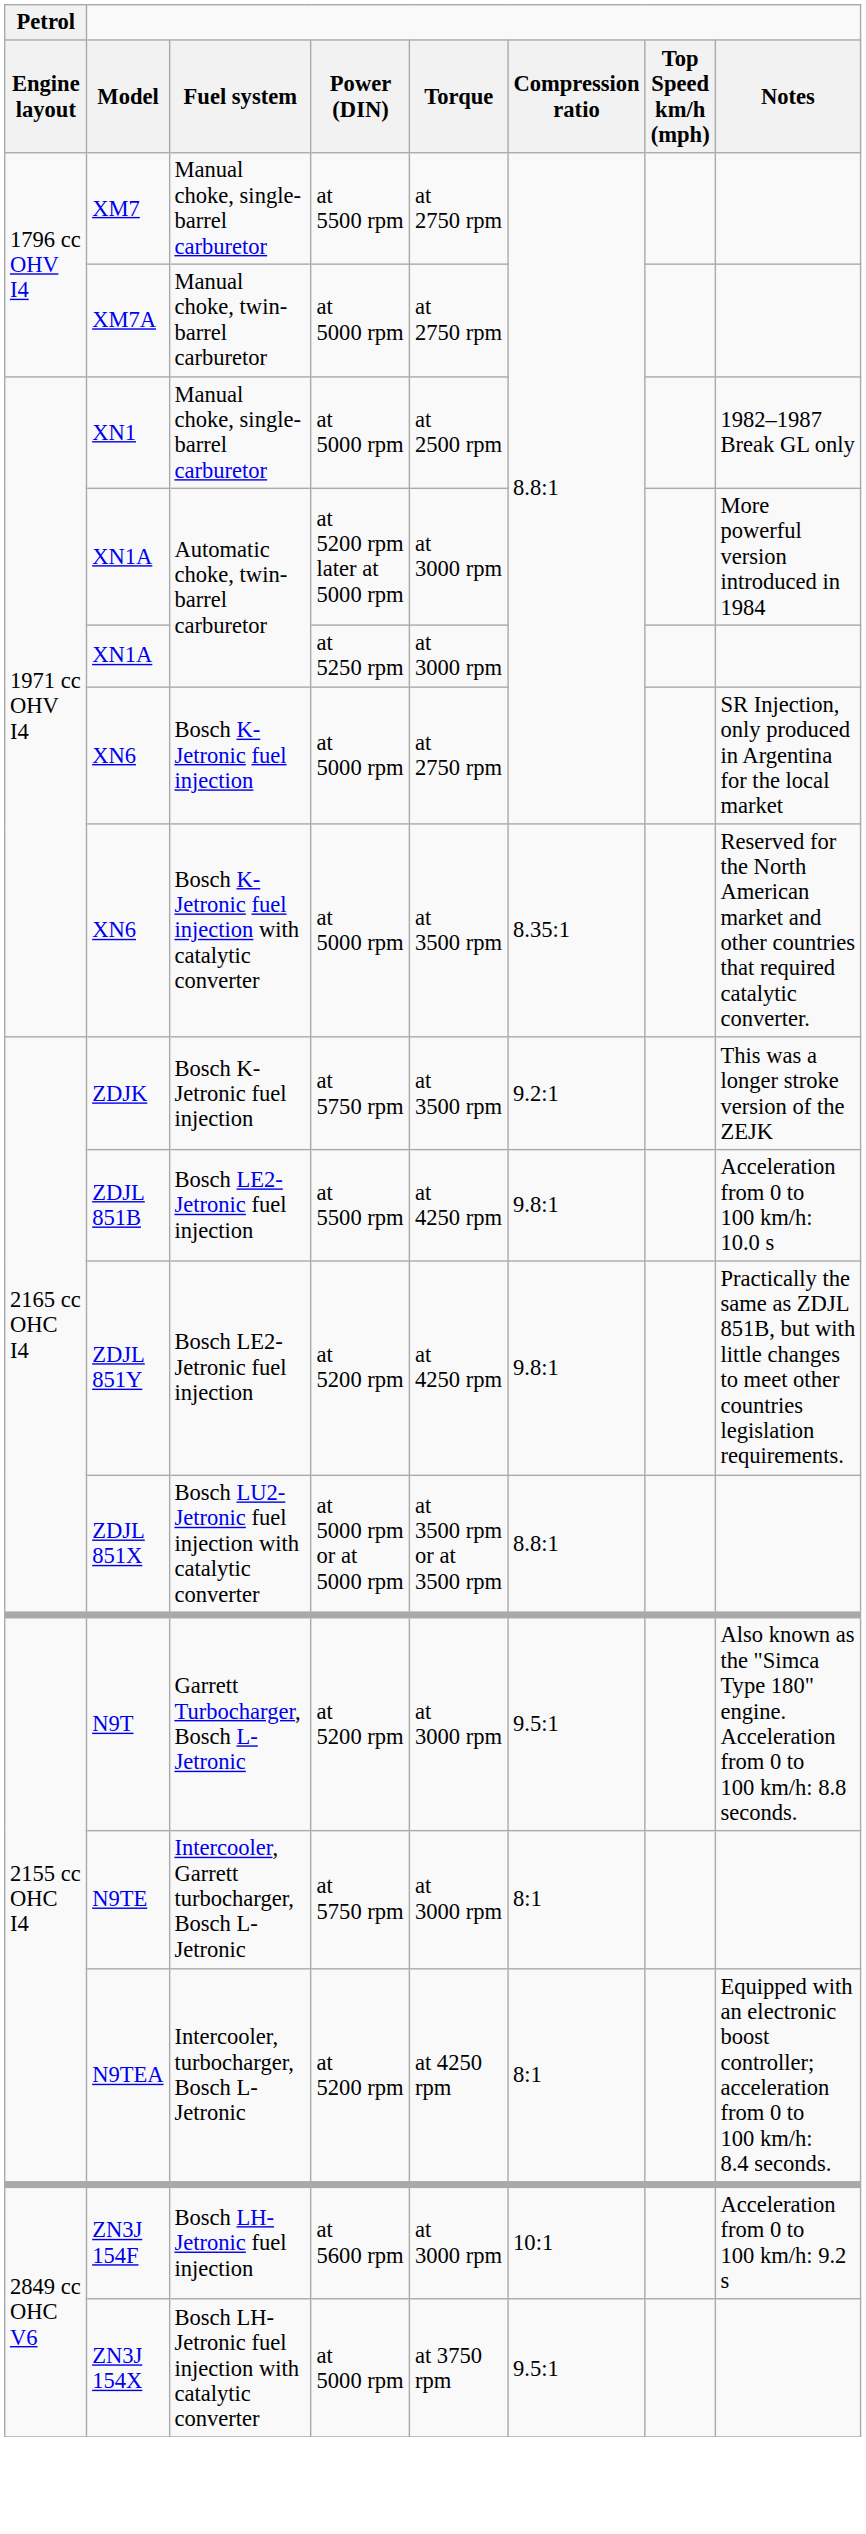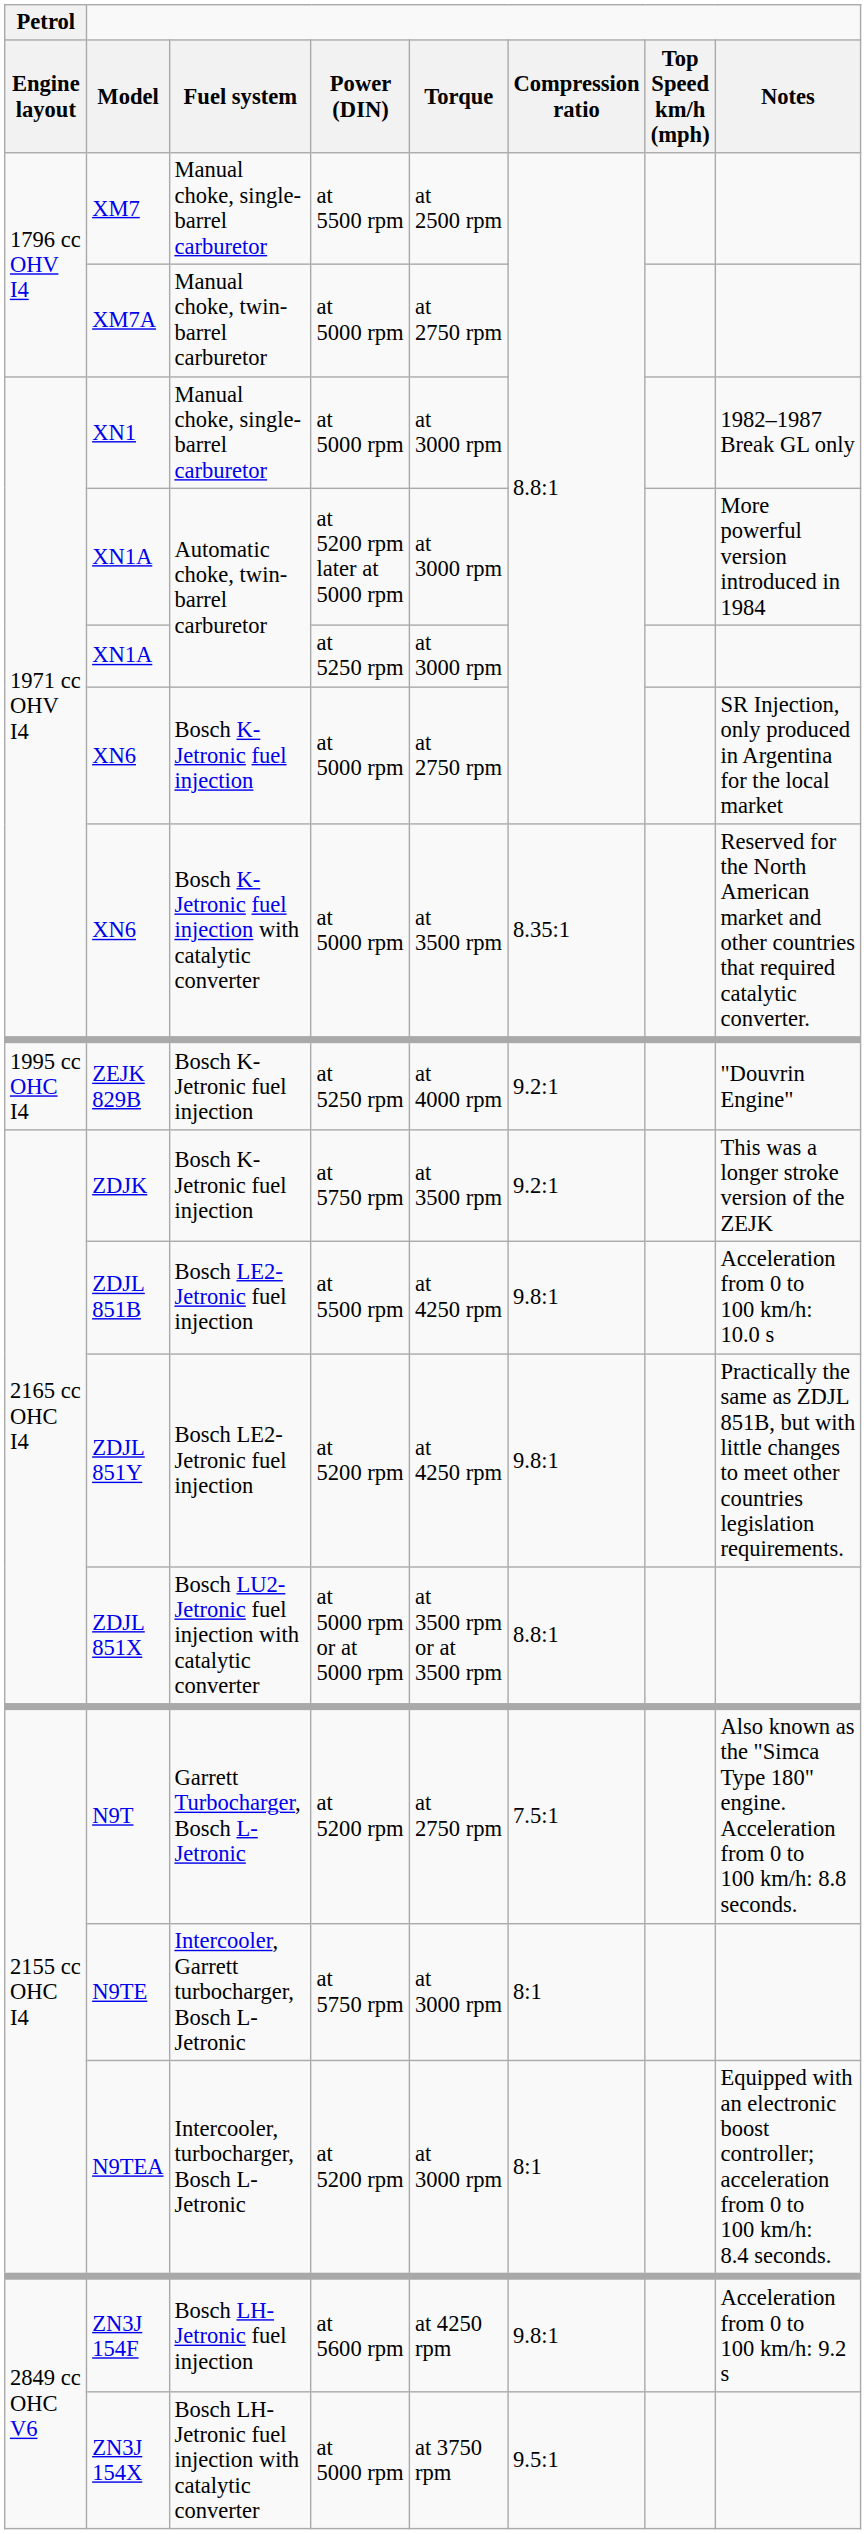 <table class="wikitable collapsible collapsed">
 <tr>
 <th>Petrol</th>
 </tr>
 <tr>
 <th>Engine layout</th>
 <th>Model</th>
 <th>Fuel system</th>
 <th>Power (DIN)</th>
 <th>Torque</th>
 <th>Compression ratio</th>
 <th>Top Speed<br>km/h (mph)</th>
 <th>Notes</th>
 </tr>
 <tr>
 <td rowspan="2">1796 cc<br><a href='#'>OHV</a> <a href='#'>I4</a></td>
 <td><a href='#'>XM7</a></td>
 <td>Manual choke, single-barrel <a href='#'>carburetor</a></td>
 <td> at 5500 rpm</td>
-<td> at 2750 rpm</td>
+<td> at 2500 rpm</td>
 <td rowspan="6">8.8:1</td>
 <td></td>
 <td></td>
 </tr>
 <tr>
 <td><a href='#'>XM7A</a></td>
 <td>Manual choke, twin-barrel carburetor</td>
 <td> at 5000 rpm</td>
 <td> at 2750 rpm</td>
 <td></td>
 <td></td>
 </tr>
 <tr>
 <td rowspan="5">1971 cc<br>OHV I4</td>
 <td><a href='#'>XN1</a></td>
 <td>Manual choke, single-barrel <a href='#'>carburetor</a></td>
 <td> at 5000 rpm</td>
-<td> at 2500 rpm</td>
+<td> at 3000 rpm</td>
 <td><em></em></td>
 <td>1982–1987 Break GL only</td>
 </tr>
 <tr>
 <td><a href='#'>XN1A</a></td>
 <td rowspan="2">Automatic choke, twin-barrel carburetor</td>
 <td> at 5200 rpm<br>later  at 5000 rpm</td>
 <td> at 3000 rpm</td>
 <td></td>
 <td>More powerful version introduced in 1984</td>
 </tr>
 <tr>
 <td><a href='#'>XN1A</a></td>
 <td> at 5250 rpm</td>
 <td> at 3000 rpm</td>
 <td></td>
 <td></td>
 </tr>
 <tr>
 <td><a href='#'>XN6</a></td>
 <td>Bosch <a href='#'>K-Jetronic</a> <a href='#'>fuel injection</a></td>
 <td> at 5000 rpm</td>
 <td> at 2750 rpm</td>
 <td></td>
 <td>SR Injection, only produced in Argentina for the local market</td>
 </tr>
 <tr>
 <td><a href='#'>XN6</a></td>
 <td>Bosch <a href='#'>K-Jetronic</a> <a href='#'>fuel injection</a> with catalytic converter</td>
 <td> at 5000 rpm</td>
 <td> at 3500 rpm</td>
 <td>8.35:1</td>
 <td></td>
 <td>Reserved for the North American market and other countries that required catalytic converter.</td>
+</tr>
+<tr style="border-top: 5px solid darkgray;">
+<td>1995 cc<br><a href='#'>OHC</a> I4</td>
+<td><a href='#'>ZEJK 829B</a></td>
+<td>Bosch K-Jetronic fuel injection</td>
+<td> at 5250 rpm</td>
+<td> at 4000 rpm</td>
+<td>9.2:1</td>
+<td></td>
+<td>"Douvrin Engine"</td>
 </tr>
 <tr>
 <td rowspan="4">2165 cc OHC I4</td>
 <td><a href='#'>ZDJK</a></td>
 <td>Bosch K-Jetronic fuel injection</td>
 <td> at 5750 rpm</td>
 <td> at 3500 rpm</td>
 <td>9.2:1</td>
 <td></td>
 <td>This was a longer stroke version of the ZEJK</td>
 </tr>
 <tr>
 <td><a href='#'>ZDJL 851B</a></td>
 <td>Bosch <a href='#'>LE2-Jetronic</a> fuel injection</td>
 <td> at 5500 rpm</td>
 <td> at 4250 rpm</td>
 <td>9.8:1</td>
 <td></td>
 <td>Acceleration from 0 to 100 km/h: 10.0 s</td>
 </tr>
 <tr>
 <td><a href='#'>ZDJL 851Y</a></td>
 <td>Bosch LE2-Jetronic fuel injection</td>
 <td> at 5200 rpm</td>
 <td> at 4250 rpm</td>
 <td>9.8:1</td>
 <td></td>
 <td>Practically the same as ZDJL 851B, but with little changes to meet other countries legislation requirements.</td>
 </tr>
 <tr>
 <td><a href='#'>ZDJL 851X</a></td>
 <td>Bosch <a href='#'>LU2-Jetronic</a> fuel injection with catalytic converter</td>
 <td> at 5000 rpm<br>or  at 5000 rpm</td>
 <td> at 3500 rpm<br>or  at 3500 rpm</td>
 <td>8.8:1</td>
 <td><br></td>
 <td></td>
 </tr>
 <tr style="border-top: 5px solid darkgray;">
 <td rowspan="3">2155 cc<br>OHC I4</td>
 <td><a href='#'>N9T</a></td>
 <td>Garrett <a href='#'>Turbocharger</a>, Bosch <a href='#'>L-Jetronic</a></td>
 <td> at 5200 rpm</td>
-<td> at 3000 rpm</td>
-<td>9.5:1</td>
+<td> at 2750 rpm</td>
+<td>7.5:1</td>
 <td></td>
 <td>Also known as the "Simca Type 180" engine. Acceleration from 0 to 100 km/h: 8.8 seconds.</td>
 </tr>
 <tr>
 <td><a href='#'>N9TE</a></td>
 <td><a href='#'>Intercooler</a>, Garrett turbocharger, Bosch L-Jetronic</td>
 <td> at 5750 rpm</td>
 <td> at 3000 rpm</td>
 <td>8:1</td>
 <td></td>
 <td></td>
 </tr>
 <tr>
 <td><a href='#'>N9TEA</a></td>
 <td>Intercooler, turbocharger, Bosch L-Jetronic</td>
 <td> at 5200 rpm</td>
-<td> at 4250 rpm</td>
+<td> at 3000 rpm</td>
 <td>8:1</td>
 <td></td>
 <td>Equipped with an electronic boost controller; acceleration from 0 to 100 km/h: 8.4 seconds.</td>
 </tr>
 <tr style="border-top: 5px solid darkgray;">
 <td rowspan="2">2849 cc<br>OHC <a href='#'>V6</a></td>
 <td><a href='#'>ZN3J 154F</a></td>
 <td>Bosch <a href='#'>LH-Jetronic</a> fuel injection</td>
 <td> at 5600 rpm</td>
-<td> at 3000 rpm</td>
-<td>10:1</td>
+<td> at 4250 rpm</td>
+<td>9.8:1</td>
 <td></td>
 <td>Acceleration from 0 to 100 km/h: 9.2 s</td>
 </tr>
 <tr>
 <td><a href='#'>ZN3J 154X</a></td>
 <td>Bosch LH-Jetronic fuel injection with catalytic converter</td>
 <td> at 5000 rpm</td>
 <td> at 3750 rpm</td>
 <td>9.5:1</td>
 <td></td>
 <td></td>
 </tr>
 </table>
